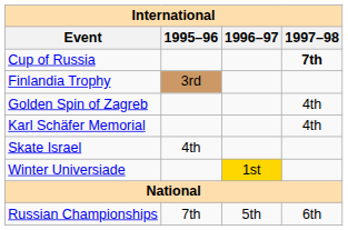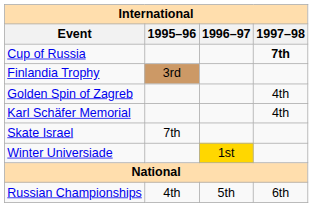 <table class="wikitable" style="text-align:center">
 <tr>
 <th style="background-color: #ffdead; " colspan=4 align=center>International</th>
 </tr>
 <tr>
 <th>Event</th>
 <th>1995–96</th>
 <th>1996–97</th>
 <th>1997–98</th>
 </tr>
 <tr>
 <td align=left> <a href='#'>Cup of Russia</a></td>
 <td></td>
 <td></td>
 <td><strong>7th</strong></td>
 </tr>
 <tr>
 <td align=left><a href='#'>Finlandia Trophy</a></td>
 <td bgcolor=cc9966>3rd</td>
 <td></td>
 <td></td>
 </tr>
 <tr>
 <td align=left><a href='#'>Golden Spin of Zagreb</a></td>
 <td></td>
 <td></td>
 <td>4th</td>
 </tr>
 <tr>
 <td align=left><a href='#'>Karl Schäfer Memorial</a></td>
 <td></td>
 <td></td>
 <td>4th</td>
 </tr>
 <tr>
 <td align=left><a href='#'>Skate Israel</a></td>
-<td>4th</td>
+<td>7th</td>
 <td></td>
 <td></td>
 </tr>
 <tr>
 <td align=left><a href='#'>Winter Universiade</a></td>
 <td></td>
 <td bgcolor=gold>1st</td>
 <td></td>
 </tr>
 <tr>
 <th style="background-color: #ffdead; " colspan=4 align=center>National</th>
 </tr>
 <tr>
 <td align=left><a href='#'>Russian Championships</a></td>
-<td>7th</td>
+<td>4th</td>
 <td>5th</td>
 <td>6th</td>
 </tr>
 </table>
